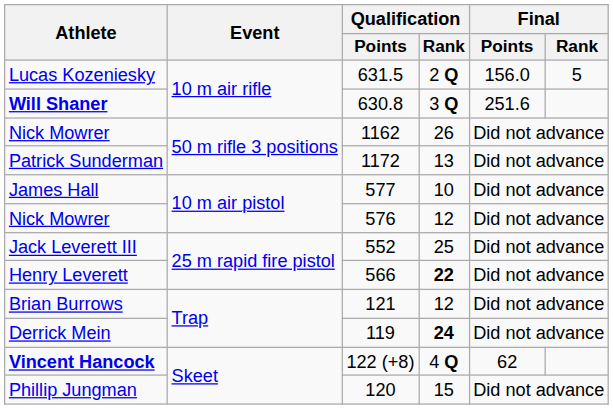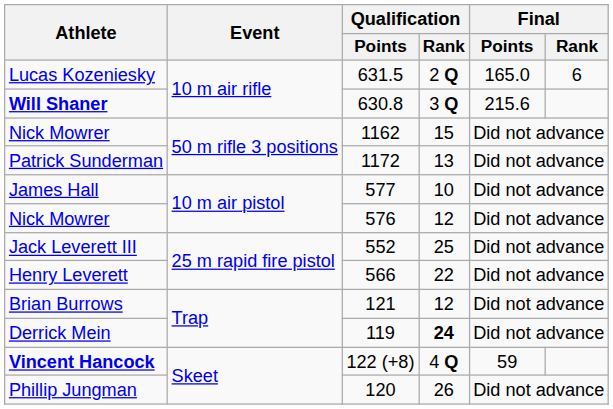 <table class=wikitable style=font-size:90%;text-align:center>
 <tr>
 <th rowspan=2>Athlete</th>
 <th rowspan=2>Event</th>
 <th colspan=2>Qualification</th>
 <th colspan=2>Final</th>
 </tr>
 <tr style=font-size:95%>
 <th>Points</th>
 <th>Rank</th>
 <th>Points</th>
 <th>Rank</th>
 </tr>
 <tr>
 <td align=left><a href='#'>Lucas Kozeniesky</a></td>
 <td align=left rowspan=2><a href='#'>10 m air rifle</a></td>
 <td>631.5</td>
 <td>2 <strong>Q</strong></td>
-<td>156.0</td>
-<td>5</td>
+<td>165.0</td>
+<td>6</td>
 </tr>
 <tr>
 <td align=left><strong><a href='#'>Will Shaner</a></strong></td>
 <td>630.8</td>
 <td>3 <strong>Q</strong></td>
-<td>251.6 </td>
+<td>215.6 </td>
 <td></td>
 </tr>
 <tr>
 <td align=left><a href='#'>Nick Mowrer</a></td>
 <td align=left rowspan=2><a href='#'>50 m rifle 3 positions</a></td>
 <td>1162</td>
-<td>26</td>
+<td>15</td>
 <td colspan=2>Did not advance</td>
 </tr>
 <tr>
 <td align=left><a href='#'>Patrick Sunderman</a></td>
 <td>1172</td>
 <td>13</td>
 <td colspan=2>Did not advance</td>
 </tr>
 <tr>
 <td align=left><a href='#'>James Hall</a></td>
 <td align=left rowspan=2><a href='#'>10 m air pistol</a></td>
 <td>577</td>
 <td>10</td>
 <td colspan=2>Did not advance</td>
 </tr>
 <tr>
 <td align=left><a href='#'>Nick Mowrer</a></td>
 <td>576</td>
 <td>12</td>
 <td colspan=2>Did not advance</td>
 </tr>
 <tr>
 <td align=left><a href='#'>Jack Leverett III</a></td>
 <td align=left rowspan=2><a href='#'>25 m rapid fire pistol</a></td>
 <td>552</td>
 <td>25</td>
 <td colspan=2>Did not advance</td>
 </tr>
 <tr>
 <td align=left><a href='#'>Henry Leverett</a></td>
 <td>566</td>
-<td><strong>22</strong></td>
+<td>22</td>
 <td colspan=2>Did not advance</td>
 </tr>
 <tr>
 <td align=left><a href='#'>Brian Burrows</a></td>
 <td align=left rowspan=2><a href='#'>Trap</a></td>
 <td>121</td>
 <td>12</td>
 <td colspan=2>Did not advance</td>
 </tr>
 <tr>
 <td align=left><a href='#'>Derrick Mein</a></td>
 <td>119</td>
 <td><strong>24</strong></td>
 <td colspan=2>Did not advance</td>
 </tr>
 <tr>
 <td align=left><strong><a href='#'>Vincent Hancock</a></strong></td>
 <td align=left rowspan=2><a href='#'>Skeet</a></td>
 <td>122 (+8)</td>
 <td>4 <strong>Q</strong></td>
-<td>62 </td>
+<td>59 </td>
 <td></td>
 </tr>
 <tr>
 <td align=left><a href='#'>Phillip Jungman</a></td>
 <td>120</td>
-<td>15</td>
+<td>26</td>
 <td colspan=2>Did not advance</td>
 </tr>
 </table>
